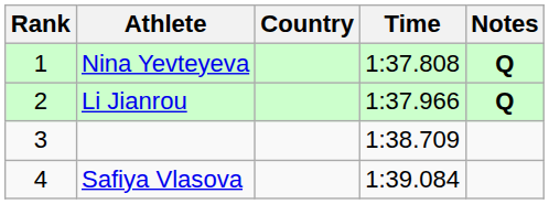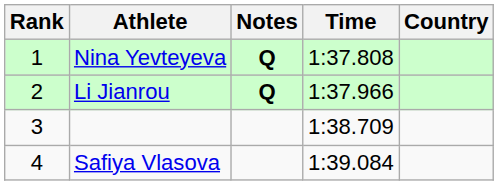 <table class="wikitable sortable" style="text-align:center">
 <tr>
 <th>Rank</th>
 <th>Athlete</th>
+<th>Notes</th>
+<th>Time</th>
 <th>Country</th>
-<th>Time</th>
-<th>Notes</th>
 </tr>
 <tr bgcolor="#ccffcc">
 <td>1</td>
 <td align=left><a href='#'>Nina Yevteyeva</a></td>
+<td><strong>Q</strong></td>
+<td>1:37.808</td>
 <td align=left></td>
-<td>1:37.808</td>
-<td><strong>Q</strong></td>
 </tr>
 <tr bgcolor="#ccffcc">
 <td>2</td>
 <td align=left><a href='#'>Li Jianrou</a></td>
+<td><strong>Q</strong></td>
+<td>1:37.966</td>
 <td align=left></td>
-<td>1:37.966</td>
-<td><strong>Q</strong></td>
 </tr>
 <tr>
 <td>3</td>
 <td align=left></td>
+<td></td>
+<td>1:38.709</td>
 <td align=left></td>
-<td>1:38.709</td>
-<td></td>
 </tr>
 <tr>
 <td>4</td>
 <td align=left><a href='#'>Safiya Vlasova</a></td>
+<td></td>
+<td>1:39.084</td>
 <td align=left></td>
-<td>1:39.084</td>
-<td></td>
 </tr>
 </table>
